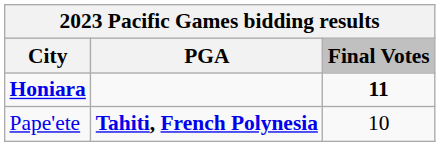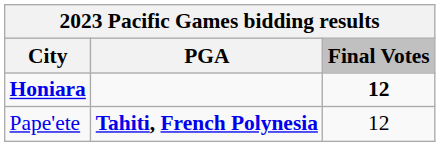 <table class="wikitable" width="auto" style="text-align: center">
 <tr>
 <th colspan="6">2023 Pacific Games bidding results</th>
 </tr>
 <tr style="background:#efefef;">
 <th><strong>City</strong></th>
 <th><strong>PGA</strong></th>
 <td style="background: silver"><strong>Final Votes</strong></td>
 </tr>
 <tr>
 <td style="text-align:left;"><strong> <a href='#'>Honiara</a></strong></td>
 <td style="text-align:left;"><strong> </strong></td>
-<td style="text-align:center;"><strong>11</strong></td>
+<td style="text-align:center;"><strong>12</strong></td>
 </tr>
 <tr>
 <td style="text-align:left;"><a href='#'>Pape'ete</a></td>
 <td style="text-align:left;"><strong> <a href='#'>Tahiti</a>, <a href='#'>French Polynesia</a></strong></td>
-<td style="text-align:center;">10</td>
+<td style="text-align:center;">12</td>
 </tr>
 </table>
